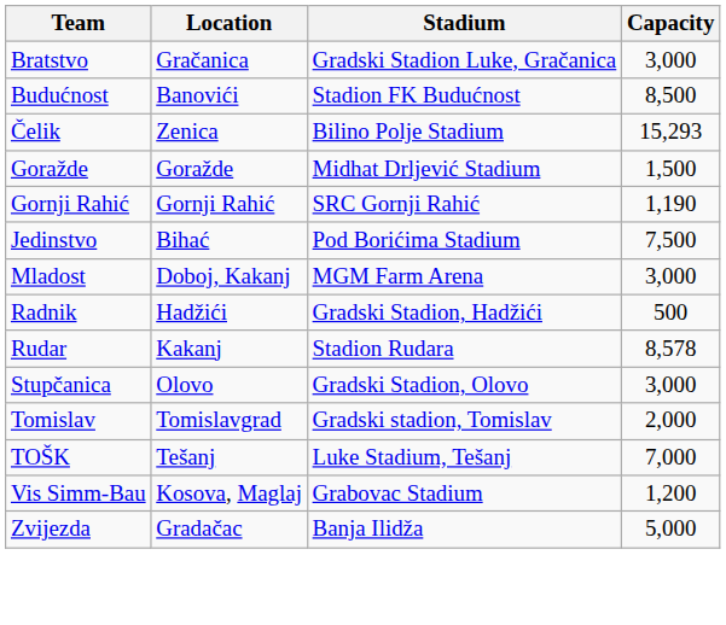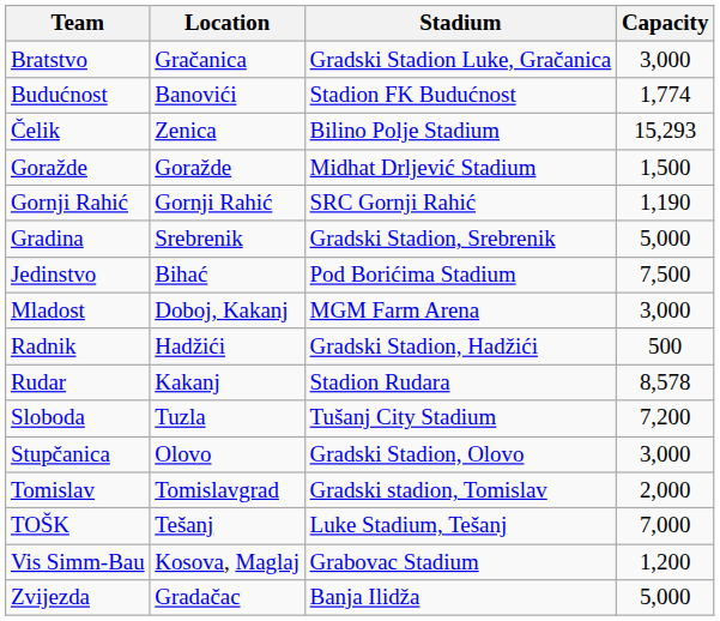 <table class="wikitable sortable">
 <tr>
 <th>Team</th>
 <th>Location</th>
 <th>Stadium</th>
 <th>Capacity</th>
 </tr>
 <tr>
 <td><a href='#'>Bratstvo</a></td>
 <td><a href='#'>Gračanica</a></td>
 <td><a href='#'>Gradski Stadion Luke, Gračanica</a></td>
 <td align="center">3,000</td>
 </tr>
 <tr>
 <td><a href='#'>Budućnost</a></td>
 <td><a href='#'>Banovići</a></td>
 <td><a href='#'>Stadion FK Budućnost</a></td>
-<td align="center">8,500</td>
+<td align="center">1,774</td>
 </tr>
 <tr>
 <td><a href='#'>Čelik</a></td>
 <td><a href='#'>Zenica</a></td>
 <td><a href='#'>Bilino Polje Stadium</a></td>
 <td align="center">15,293</td>
 </tr>
 <tr>
 <td><a href='#'>Goražde</a></td>
 <td><a href='#'>Goražde</a></td>
 <td><a href='#'>Midhat Drljević Stadium</a></td>
 <td align="center">1,500</td>
 </tr>
 <tr>
 <td><a href='#'>Gornji Rahić</a></td>
 <td><a href='#'>Gornji Rahić</a></td>
 <td><a href='#'>SRC Gornji Rahić</a></td>
 <td align="center">1,190</td>
+</tr>
+<tr>
+<td><a href='#'>Gradina</a></td>
+<td><a href='#'>Srebrenik</a></td>
+<td><a href='#'>Gradski Stadion, Srebrenik</a></td>
+<td align="center">5,000</td>
 </tr>
 <tr>
 <td><a href='#'>Jedinstvo</a></td>
 <td><a href='#'>Bihać</a></td>
 <td><a href='#'>Pod Borićima Stadium</a></td>
 <td align="center">7,500</td>
 </tr>
 <tr>
 <td><a href='#'>Mladost</a></td>
 <td><a href='#'>Doboj, Kakanj</a></td>
 <td><a href='#'>MGM Farm Arena</a></td>
 <td align="center">3,000</td>
 </tr>
 <tr>
 <td><a href='#'>Radnik</a></td>
 <td><a href='#'>Hadžići</a></td>
 <td><a href='#'>Gradski Stadion, Hadžići</a></td>
 <td align="center">500</td>
 </tr>
 <tr>
 <td><a href='#'>Rudar</a></td>
 <td><a href='#'>Kakanj</a></td>
 <td><a href='#'>Stadion Rudara</a></td>
 <td align="center">8,578</td>
+</tr>
+<tr>
+<td><a href='#'>Sloboda</a></td>
+<td><a href='#'>Tuzla</a></td>
+<td><a href='#'>Tušanj City Stadium</a></td>
+<td align="center">7,200</td>
 </tr>
 <tr>
 <td><a href='#'>Stupčanica</a></td>
 <td><a href='#'>Olovo</a></td>
 <td><a href='#'>Gradski Stadion, Olovo</a></td>
 <td align="center">3,000</td>
 </tr>
 <tr>
 <td><a href='#'>Tomislav</a></td>
 <td><a href='#'>Tomislavgrad</a></td>
 <td><a href='#'>Gradski stadion, Tomislav</a></td>
 <td align="center">2,000</td>
 </tr>
 <tr>
 <td><a href='#'>TOŠK</a></td>
 <td><a href='#'>Tešanj</a></td>
 <td><a href='#'>Luke Stadium, Tešanj</a></td>
 <td align="center">7,000</td>
 </tr>
 <tr>
 <td><a href='#'>Vis Simm-Bau</a></td>
 <td><a href='#'>Kosova</a>, <a href='#'>Maglaj</a></td>
 <td><a href='#'>Grabovac Stadium</a></td>
 <td align="center">1,200</td>
 </tr>
 <tr>
 <td><a href='#'>Zvijezda</a></td>
 <td><a href='#'>Gradačac</a></td>
 <td><a href='#'>Banja Ilidža</a></td>
 <td align="center">5,000</td>
 </tr>
 </table>
